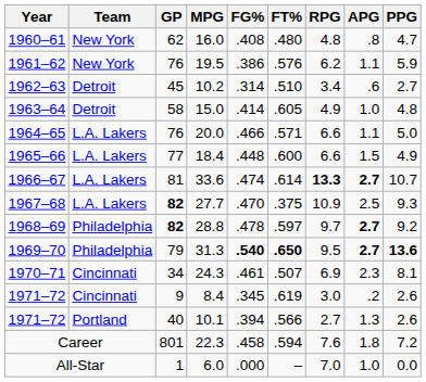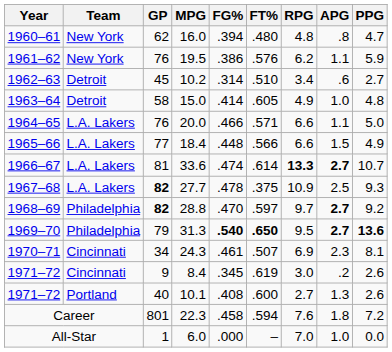 <table class="wikitable sortable" style="font-size:95%; text-align:right;">
 <tr>
 <th>Year</th>
 <th>Team</th>
 <th>GP</th>
 <th>MPG</th>
 <th>FG%</th>
 <th>FT%</th>
 <th>RPG</th>
 <th>APG</th>
 <th>PPG</th>
 </tr>
 <tr>
 <td style="text-align:left;"><a href='#'>1960–61</a></td>
 <td style="text-align:left;"><a href='#'>New York</a></td>
 <td>62</td>
 <td>16.0</td>
-<td>.408</td>
+<td>.394</td>
 <td>.480</td>
 <td>4.8</td>
 <td>.8</td>
 <td>4.7</td>
 </tr>
 <tr>
 <td style="text-align:left;"><a href='#'>1961–62</a></td>
 <td style="text-align:left;"><a href='#'>New York</a></td>
 <td>76</td>
 <td>19.5</td>
 <td>.386</td>
 <td>.576</td>
 <td>6.2</td>
 <td>1.1</td>
 <td>5.9</td>
 </tr>
 <tr>
 <td style="text-align:left;"><a href='#'>1962–63</a></td>
 <td style="text-align:left;"><a href='#'>Detroit</a></td>
 <td>45</td>
 <td>10.2</td>
 <td>.314</td>
 <td>.510</td>
 <td>3.4</td>
 <td>.6</td>
 <td>2.7</td>
 </tr>
 <tr>
 <td style="text-align:left;"><a href='#'>1963–64</a></td>
 <td style="text-align:left;"><a href='#'>Detroit</a></td>
 <td>58</td>
 <td>15.0</td>
 <td>.414</td>
 <td>.605</td>
 <td>4.9</td>
 <td>1.0</td>
 <td>4.8</td>
 </tr>
 <tr>
 <td style="text-align:left;"><a href='#'>1964–65</a></td>
 <td style="text-align:left;"><a href='#'>L.A. Lakers</a></td>
 <td>76</td>
 <td>20.0</td>
 <td>.466</td>
 <td>.571</td>
 <td>6.6</td>
 <td>1.1</td>
 <td>5.0</td>
 </tr>
 <tr>
 <td style="text-align:left;"><a href='#'>1965–66</a></td>
 <td style="text-align:left;"><a href='#'>L.A. Lakers</a></td>
 <td>77</td>
 <td>18.4</td>
 <td>.448</td>
-<td>.600</td>
+<td>.566</td>
 <td>6.6</td>
 <td>1.5</td>
 <td>4.9</td>
 </tr>
 <tr>
 <td style="text-align:left;"><a href='#'>1966–67</a></td>
 <td style="text-align:left;"><a href='#'>L.A. Lakers</a></td>
 <td>81</td>
 <td>33.6</td>
 <td>.474</td>
 <td>.614</td>
 <td><strong>13.3</strong></td>
 <td><strong>2.7</strong></td>
 <td>10.7</td>
 </tr>
 <tr>
 <td style="text-align:left;"><a href='#'>1967–68</a></td>
 <td style="text-align:left;"><a href='#'>L.A. Lakers</a></td>
 <td><strong>82</strong></td>
 <td>27.7</td>
-<td>.470</td>
+<td>.478</td>
 <td>.375</td>
 <td>10.9</td>
 <td>2.5</td>
 <td>9.3</td>
 </tr>
 <tr>
 <td style="text-align:left;"><a href='#'>1968–69</a></td>
 <td style="text-align:left;"><a href='#'>Philadelphia</a></td>
 <td><strong>82</strong></td>
 <td>28.8</td>
-<td>.478</td>
+<td>.470</td>
 <td>.597</td>
 <td>9.7</td>
 <td><strong>2.7</strong></td>
 <td>9.2</td>
 </tr>
 <tr>
 <td style="text-align:left;"><a href='#'>1969–70</a></td>
 <td style="text-align:left;"><a href='#'>Philadelphia</a></td>
 <td>79</td>
 <td>31.3</td>
 <td><strong>.540</strong></td>
 <td><strong>.650</strong></td>
 <td>9.5</td>
 <td><strong>2.7</strong></td>
 <td><strong>13.6</strong></td>
 </tr>
 <tr>
 <td style="text-align:left;"><a href='#'>1970–71</a></td>
 <td style="text-align:left;"><a href='#'>Cincinnati</a></td>
 <td>34</td>
 <td>24.3</td>
 <td>.461</td>
 <td>.507</td>
 <td>6.9</td>
 <td>2.3</td>
 <td>8.1</td>
 </tr>
 <tr>
 <td style="text-align:left;"><a href='#'>1971–72</a></td>
 <td style="text-align:left;"><a href='#'>Cincinnati</a></td>
 <td>9</td>
 <td>8.4</td>
 <td>.345</td>
 <td>.619</td>
 <td>3.0</td>
 <td>.2</td>
 <td>2.6</td>
 </tr>
 <tr>
 <td style="text-align:left;"><a href='#'>1971–72</a></td>
 <td style="text-align:left;"><a href='#'>Portland</a></td>
 <td>40</td>
 <td>10.1</td>
-<td>.394</td>
-<td>.566</td>
+<td>.408</td>
+<td>.600</td>
 <td>2.7</td>
 <td>1.3</td>
 <td>2.6</td>
 </tr>
 <tr class="sortbottom">
 <td colspan="2" style="text-align:center;">Career</td>
 <td>801</td>
 <td>22.3</td>
 <td>.458</td>
 <td>.594</td>
 <td>7.6</td>
 <td>1.8</td>
 <td>7.2</td>
 </tr>
 <tr class="sortbottom">
 <td colspan="2" style="text-align:center;">All-Star</td>
 <td>1</td>
 <td>6.0</td>
 <td>.000</td>
 <td>–</td>
 <td>7.0</td>
 <td>1.0</td>
 <td>0.0</td>
 </tr>
 </table>
